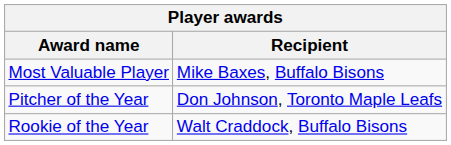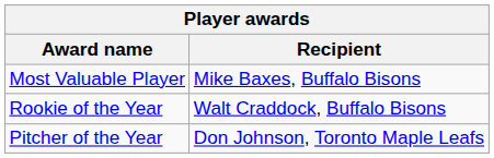 <table class="wikitable">
 <tr>
 <th colspan="2">Player awards</th>
 </tr>
 <tr>
 <th>Award name</th>
 <th>Recipient</th>
 </tr>
 <tr>
 <td><a href='#'>Most Valuable Player</a></td>
 <td><a href='#'>Mike Baxes</a>, <a href='#'>Buffalo Bisons</a></td>
 </tr>
 <tr>
+<td><a href='#'>Rookie of the Year</a></td>
+<td><a href='#'>Walt Craddock</a>, <a href='#'>Buffalo Bisons</a></td>
+</tr>
+<tr>
 <td><a href='#'>Pitcher of the Year</a></td>
 <td><a href='#'>Don Johnson</a>, <a href='#'>Toronto Maple Leafs</a></td>
 </tr>
-<tr>
-<td><a href='#'>Rookie of the Year</a></td>
-<td><a href='#'>Walt Craddock</a>, <a href='#'>Buffalo Bisons</a></td>
-</tr>
 </table>
